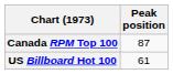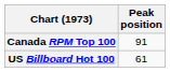 <table class="wikitable sortable plainrowheaders">
 <tr>
 <th scope="col">Chart (1973)</th>
 <th scope="col">Peak <br> position</th>
 </tr>
 <tr>
 <th scope="row">Canada <a href='#'><em>RPM</em> Top 100</a></th>
-<td style="text-align:center;">87</td>
+<td style="text-align:center;">91</td>
 </tr>
 <tr>
 <th scope="row">US <a href='#'><em>Billboard</em> Hot 100</a></th>
 <td style="text-align:center;">61</td>
 </tr>
 </table>
